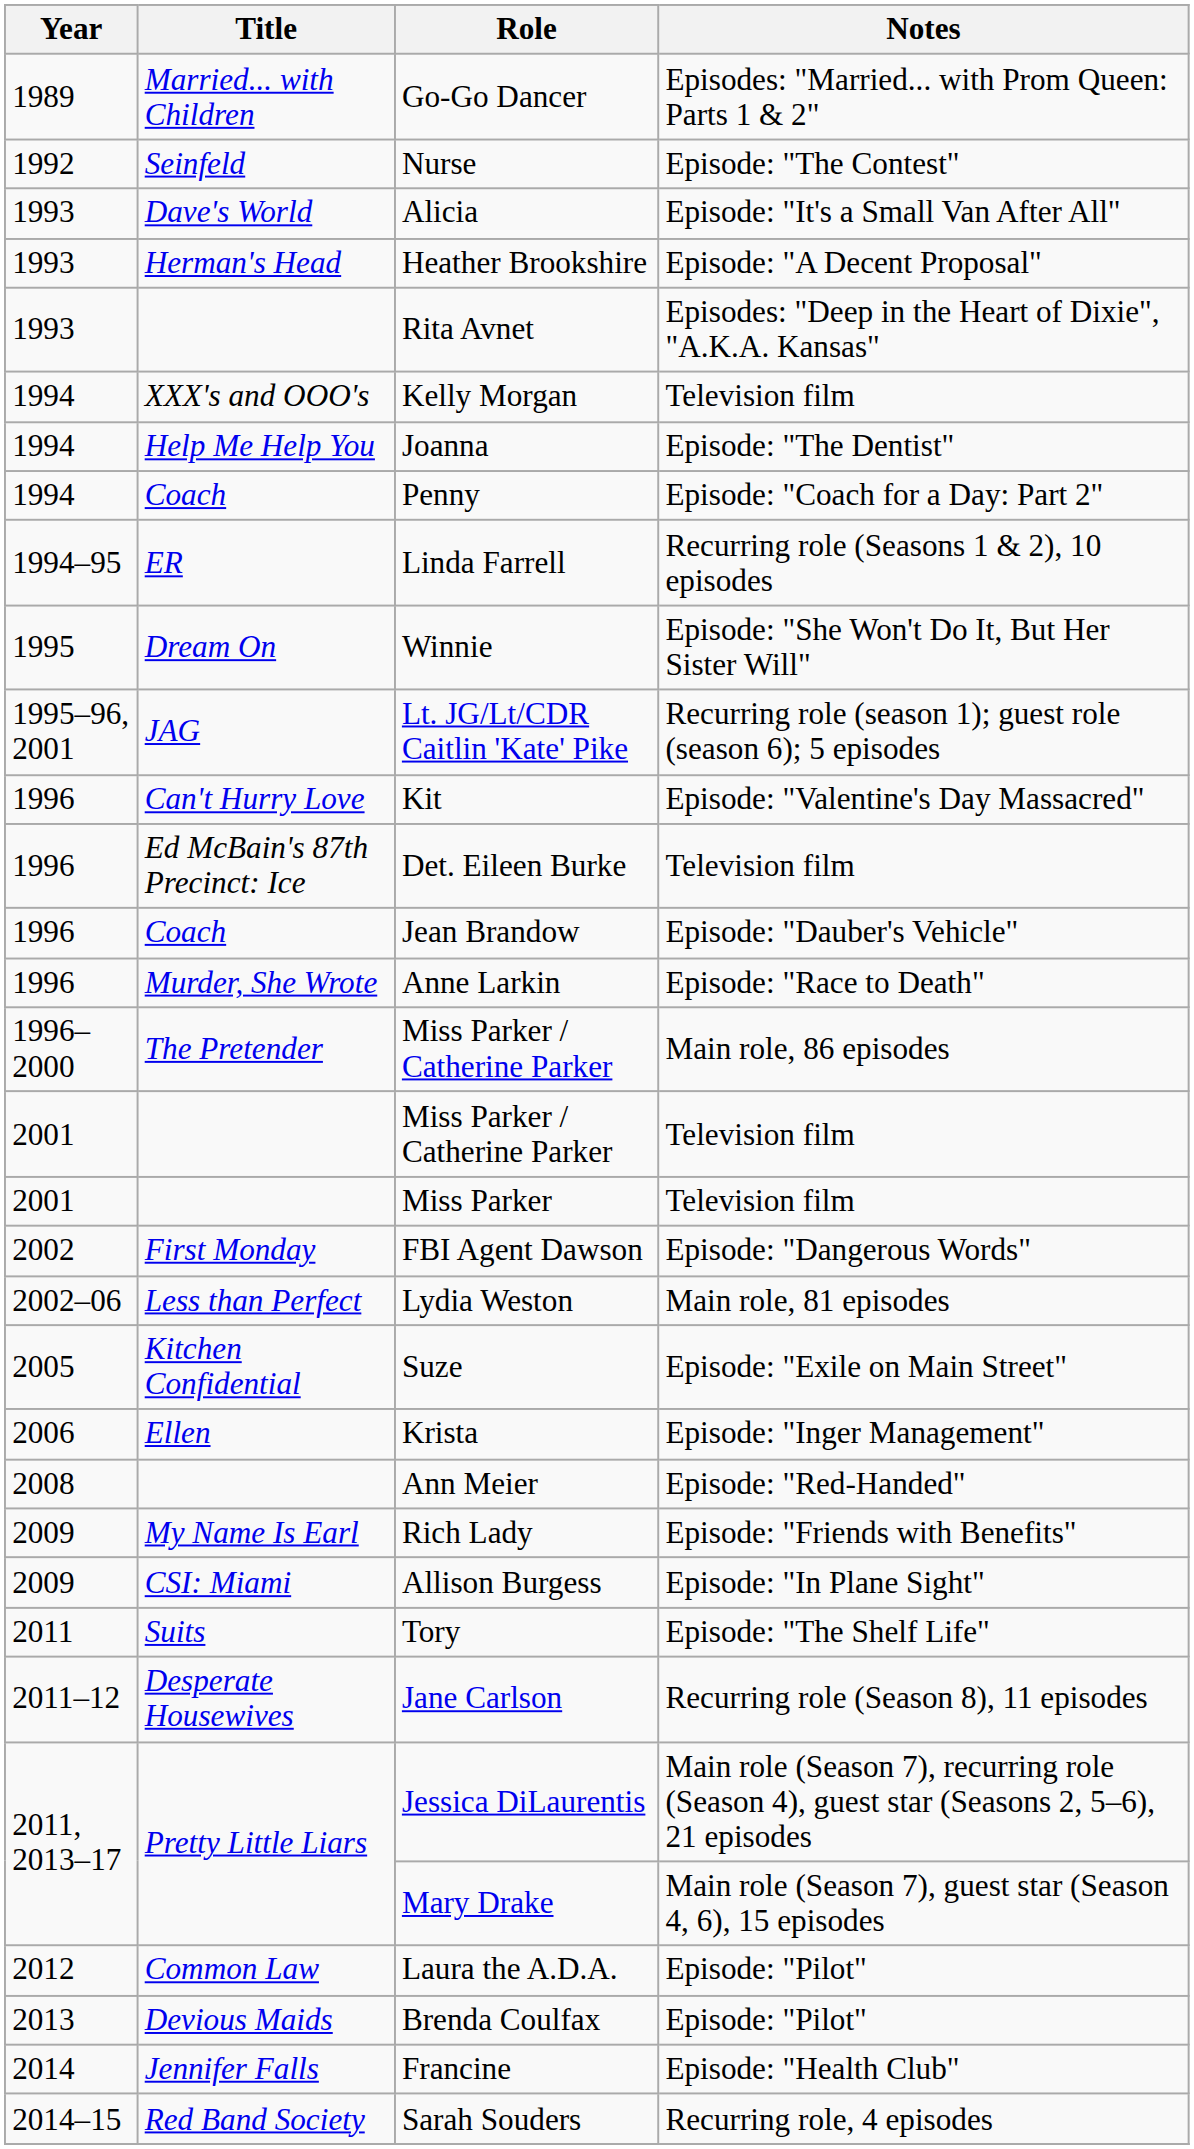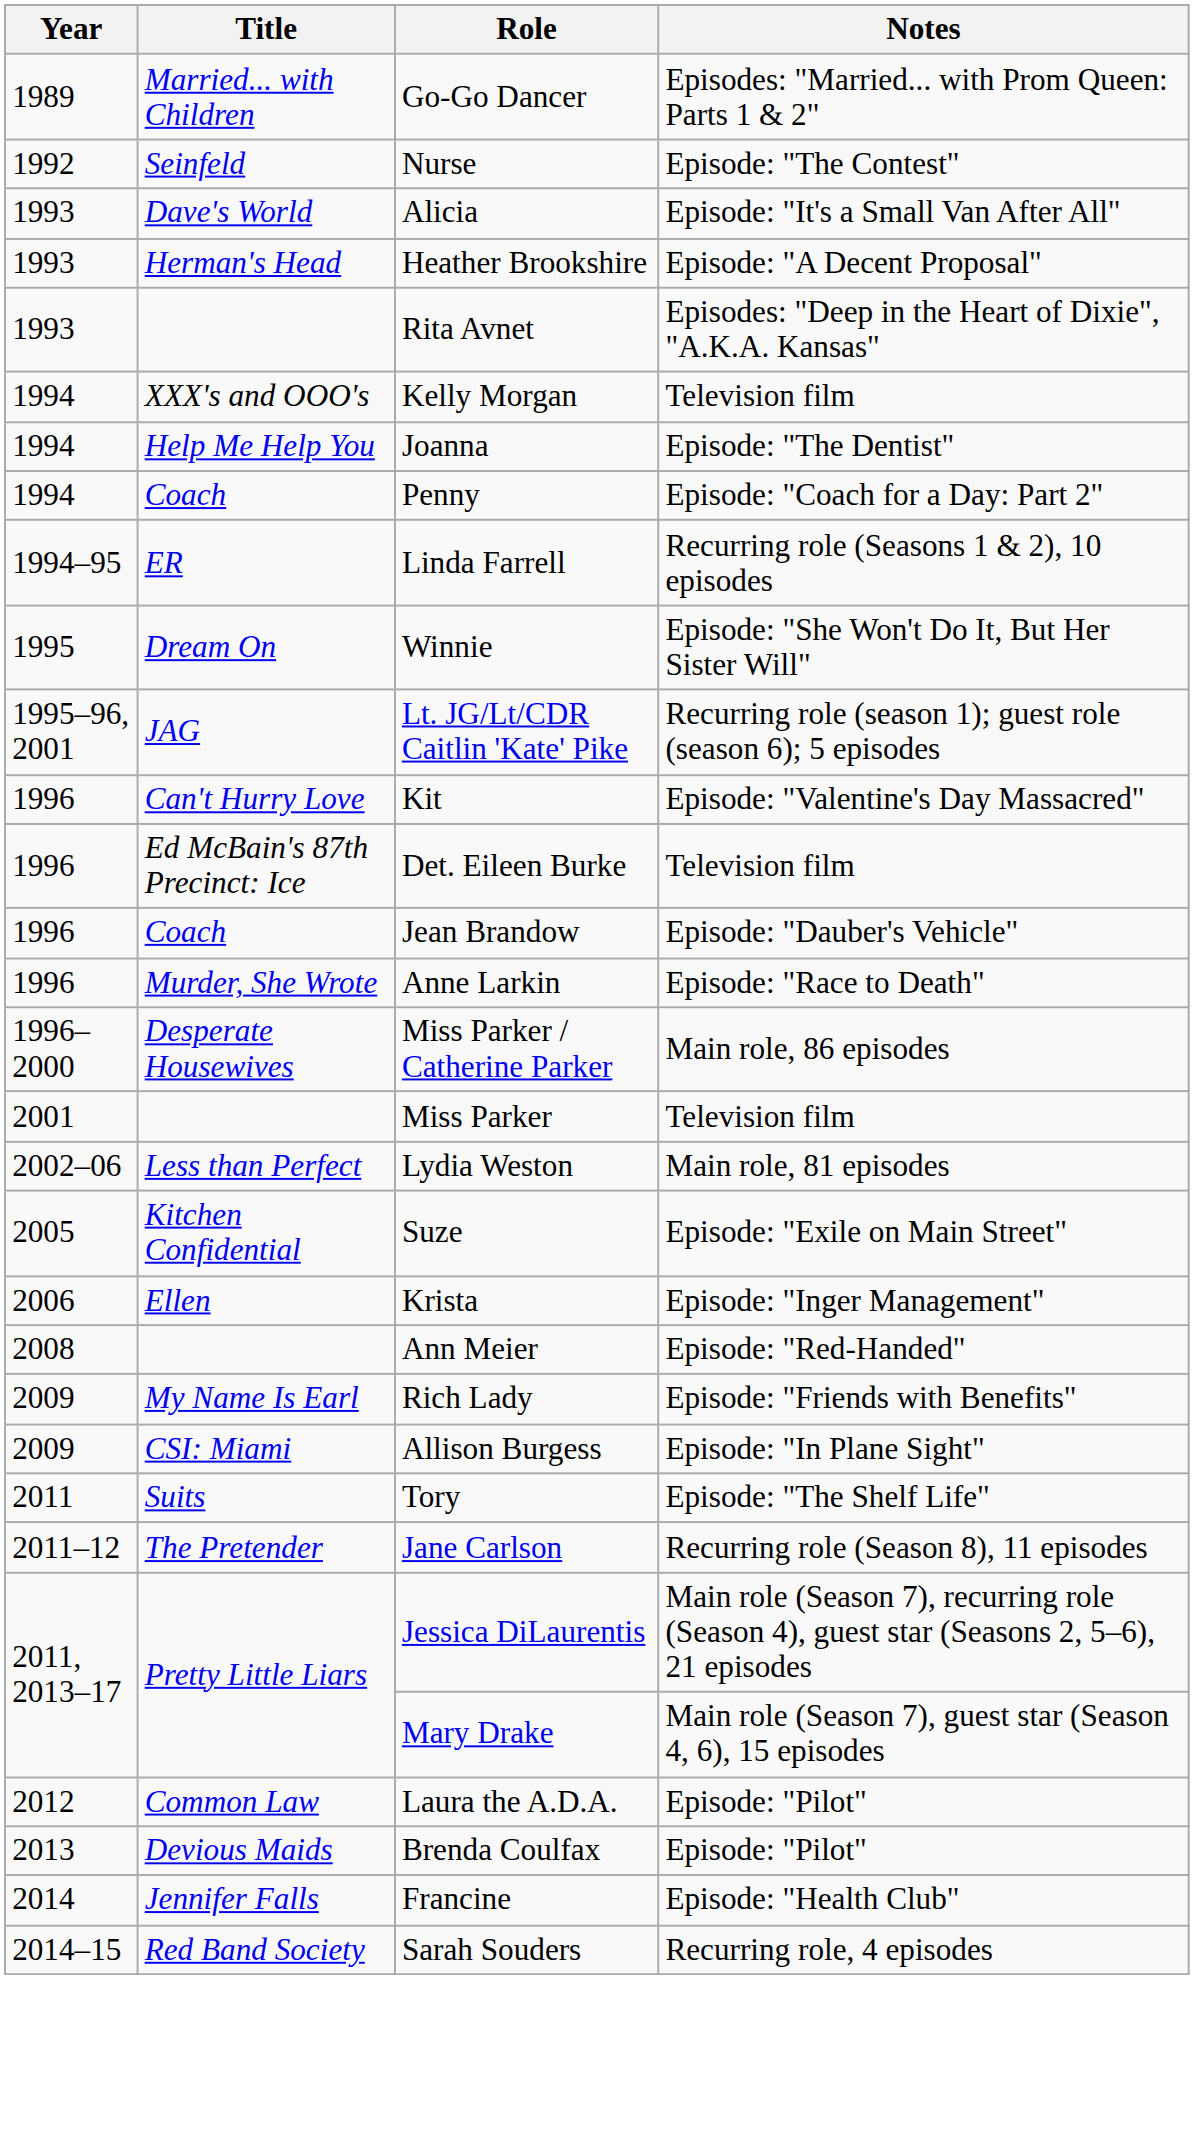 <table class="wikitable sortable">
 <tr>
 <th>Year</th>
 <th>Title</th>
 <th>Role</th>
 <th class="unsortable">Notes</th>
 </tr>
 <tr>
 <td>1989</td>
 <td><em><a href='#'>Married... with Children</a></em></td>
 <td>Go-Go Dancer</td>
 <td>Episodes: "Married... with Prom Queen: Parts 1 & 2"</td>
 </tr>
 <tr>
 <td>1992</td>
 <td><em><a href='#'>Seinfeld</a></em></td>
 <td>Nurse</td>
 <td>Episode: "The Contest"</td>
 </tr>
 <tr>
 <td>1993</td>
 <td><em><a href='#'>Dave's World</a></em></td>
 <td>Alicia</td>
 <td>Episode: "It's a Small Van After All"</td>
 </tr>
 <tr>
 <td>1993</td>
 <td><em><a href='#'>Herman's Head</a></em></td>
 <td>Heather Brookshire</td>
 <td>Episode: "A Decent Proposal"</td>
 </tr>
 <tr>
 <td>1993</td>
 <td><em></em></td>
 <td>Rita Avnet</td>
 <td>Episodes: "Deep in the Heart of Dixie", "A.K.A. Kansas"</td>
 </tr>
 <tr>
 <td>1994</td>
 <td><em>XXX's and OOO's</em></td>
 <td>Kelly Morgan</td>
 <td>Television film</td>
 </tr>
 <tr>
 <td>1994</td>
 <td><em><a href='#'>Help Me Help You</a></em></td>
 <td>Joanna</td>
 <td>Episode: "The Dentist"</td>
 </tr>
 <tr>
 <td>1994</td>
 <td><em><a href='#'>Coach</a></em></td>
 <td>Penny</td>
 <td>Episode: "Coach for a Day: Part 2"</td>
 </tr>
 <tr>
 <td>1994–95</td>
 <td><em><a href='#'>ER</a></em></td>
 <td>Linda Farrell</td>
 <td>Recurring role (Seasons 1 & 2), 10 episodes</td>
 </tr>
 <tr>
 <td>1995</td>
 <td><em><a href='#'>Dream On</a></em></td>
 <td>Winnie</td>
 <td>Episode: "She Won't Do It, But Her Sister Will"</td>
 </tr>
 <tr>
 <td>1995–96, 2001</td>
 <td><em><a href='#'>JAG</a></em></td>
 <td><a href='#'>Lt. JG/Lt/CDR Caitlin 'Kate' Pike</a></td>
 <td>Recurring role (season 1); guest role (season 6); 5 episodes</td>
 </tr>
 <tr>
 <td>1996</td>
 <td><em><a href='#'>Can't Hurry Love</a></em></td>
 <td>Kit</td>
 <td>Episode: "Valentine's Day Massacred"</td>
 </tr>
 <tr>
 <td>1996</td>
 <td><em>Ed McBain's 87th Precinct: Ice</em></td>
 <td>Det. Eileen Burke</td>
 <td>Television film</td>
 </tr>
 <tr>
 <td>1996</td>
 <td><em><a href='#'>Coach</a></em></td>
 <td>Jean Brandow</td>
 <td>Episode: "Dauber's Vehicle"</td>
 </tr>
 <tr>
 <td>1996</td>
 <td><em><a href='#'>Murder, She Wrote</a></em></td>
 <td>Anne Larkin</td>
 <td>Episode: "Race to Death"</td>
 </tr>
 <tr>
 <td>1996–2000</td>
-<td><em><a href='#'>The Pretender</a></em></td>
+<td><em><a href='#'>Desperate Housewives</a></em></td>
 <td>Miss Parker / <a href='#'>Catherine Parker</a></td>
 <td>Main role, 86 episodes</td>
 </tr>
 <tr>
 <td>2001</td>
 <td><em></em></td>
-<td>Miss Parker / Catherine Parker</td>
-<td>Television film</td>
-</tr>
-<tr>
-<td>2001</td>
-<td><em></em></td>
 <td>Miss Parker</td>
 <td>Television film</td>
-</tr>
-<tr>
-<td>2002</td>
-<td><em><a href='#'>First Monday</a></em></td>
-<td>FBI Agent Dawson</td>
-<td>Episode: "Dangerous Words"</td>
 </tr>
 <tr>
 <td>2002–06</td>
 <td><em><a href='#'>Less than Perfect</a></em></td>
 <td>Lydia Weston</td>
 <td>Main role, 81 episodes</td>
 </tr>
 <tr>
 <td>2005</td>
 <td><em><a href='#'>Kitchen Confidential</a></em></td>
 <td>Suze</td>
 <td>Episode: "Exile on Main Street"</td>
 </tr>
 <tr>
 <td>2006</td>
 <td><em><a href='#'>Ellen</a></em></td>
 <td>Krista</td>
 <td>Episode: "Inger Management"</td>
 </tr>
 <tr>
 <td>2008</td>
 <td><em></em></td>
 <td>Ann Meier</td>
 <td>Episode: "Red-Handed"</td>
 </tr>
 <tr>
 <td>2009</td>
 <td><em><a href='#'>My Name Is Earl</a></em></td>
 <td>Rich Lady</td>
 <td>Episode: "Friends with Benefits"</td>
 </tr>
 <tr>
 <td>2009</td>
 <td><em><a href='#'>CSI: Miami</a></em></td>
 <td>Allison Burgess</td>
 <td>Episode: "In Plane Sight"</td>
 </tr>
 <tr>
 <td>2011</td>
 <td><em><a href='#'>Suits</a></em></td>
 <td>Tory</td>
 <td>Episode: "The Shelf Life"</td>
 </tr>
 <tr>
 <td>2011–12</td>
-<td><em><a href='#'>Desperate Housewives</a></em></td>
+<td><em><a href='#'>The Pretender</a></em></td>
 <td><a href='#'>Jane Carlson</a></td>
 <td>Recurring role (Season 8), 11 episodes</td>
 </tr>
 <tr>
 <td rowspan="2">2011, 2013–17</td>
 <td rowspan="2"><em><a href='#'>Pretty Little Liars</a></em></td>
 <td><a href='#'>Jessica DiLaurentis</a></td>
 <td>Main role (Season 7), recurring role (Season 4), guest star (Seasons 2, 5–6), 21 episodes</td>
 </tr>
 <tr>
 <td><a href='#'>Mary Drake</a></td>
 <td>Main role (Season 7), guest star (Season 4, 6), 15 episodes</td>
 </tr>
 <tr>
 <td>2012</td>
 <td><em><a href='#'>Common Law</a></em></td>
 <td>Laura the A.D.A.</td>
 <td>Episode: "Pilot"</td>
 </tr>
 <tr>
 <td>2013</td>
 <td><em><a href='#'>Devious Maids</a></em></td>
 <td>Brenda Coulfax</td>
 <td>Episode: "Pilot"</td>
 </tr>
 <tr>
 <td>2014</td>
 <td><em><a href='#'>Jennifer Falls</a></em></td>
 <td>Francine</td>
 <td>Episode: "Health Club"</td>
 </tr>
 <tr>
 <td>2014–15</td>
 <td><em><a href='#'>Red Band Society</a></em></td>
 <td>Sarah Souders</td>
 <td>Recurring role, 4 episodes</td>
 </tr>
 <tr>
 </tr>
 </table>
